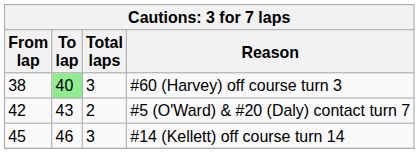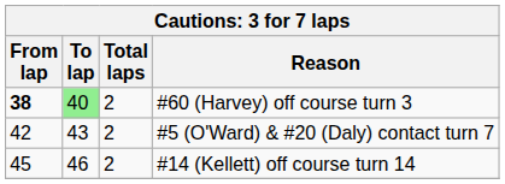 <table class="wikitable" style="font-size: 95%">
 <tr>
 <th colspan=4>Cautions: 3 for 7 laps</th>
 </tr>
 <tr>
 <th>From<br>lap</th>
 <th>To<br>lap</th>
 <th>Total<br>laps</th>
 <th>Reason</th>
 </tr>
 <tr>
-<td>38</td>
+<td><strong>38</strong></td>
 <td style="background: lightgreen;">40</td>
-<td>3</td>
+<td>2</td>
 <td>#60 (Harvey) off course turn 3</td>
 </tr>
 <tr>
 <td>42</td>
 <td>43</td>
 <td>2</td>
 <td>#5 (O'Ward) & #20 (Daly) contact turn 7</td>
 </tr>
 <tr>
 <td>45</td>
 <td>46</td>
-<td>3</td>
+<td>2</td>
 <td>#14 (Kellett) off course turn 14</td>
 </tr>
 <tr>
 </tr>
 </table>
